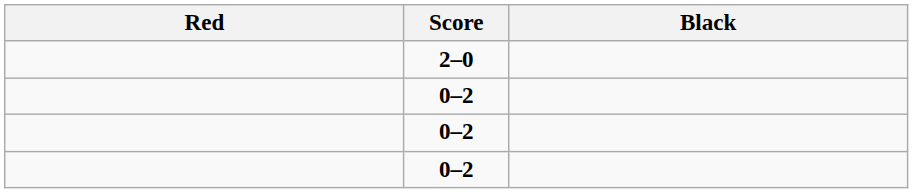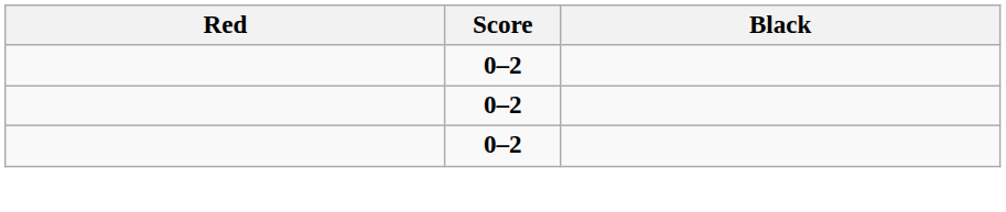 <table class="wikitable" style="text-align: center;">
 <tr>
 <th align="right" width="270">Red</th>
 <th width="65">Score</th>
 <th align="left" width="270">Black</th>
-</tr>
-<tr>
-<td align=left><strong></strong></td>
-<td align=center><strong>2–0</strong></td>
-<td align=left></td>
 </tr>
 <tr>
 <td align=left></td>
 <td align=center><strong>0–2</strong></td>
 <td align=left><strong></strong></td>
 </tr>
 <tr>
 <td align=left></td>
 <td align=center><strong>0–2</strong></td>
 <td align=left><strong></strong></td>
 </tr>
 <tr>
 <td align=left></td>
 <td align=center><strong>0–2</strong></td>
 <td align=left><strong></strong></td>
 </tr>
 </table>
